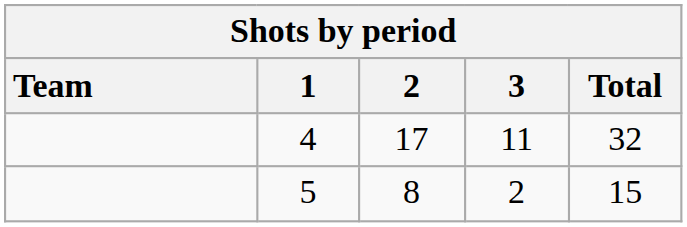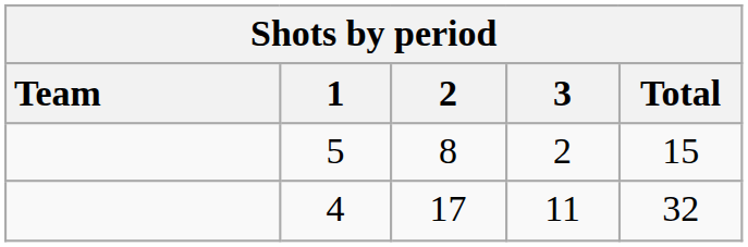 <table class="wikitable" style="width:20em; text-align:right;">
 <tr>
 <th colspan=5>Shots by period</th>
 </tr>
 <tr>
 <th style="width:8em; text-align:left;">Team</th>
 <th style="width:3em;">1</th>
 <th style="width:3em;">2</th>
 <th style="width:3em;">3</th>
 <th style="width:3em;">Total</th>
 </tr>
 <tr>
 <td style="text-align:left;"></td>
+<td align=center>5</td>
+<td align=center>8</td>
+<td align=center>2</td>
+<td align=center>15</td>
+</tr>
+<tr>
+<td style="text-align:left;"></td>
 <td align=center>4</td>
 <td align=center>17</td>
 <td align=center>11</td>
 <td align=center>32</td>
 </tr>
-<tr>
-<td style="text-align:left;"></td>
-<td align=center>5</td>
-<td align=center>8</td>
-<td align=center>2</td>
-<td align=center>15</td>
-</tr>
 </table>
